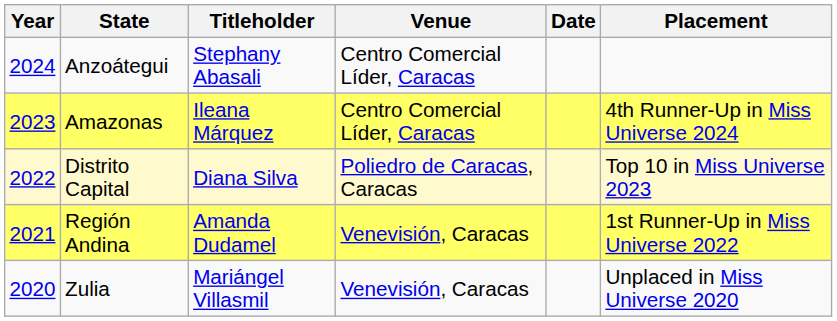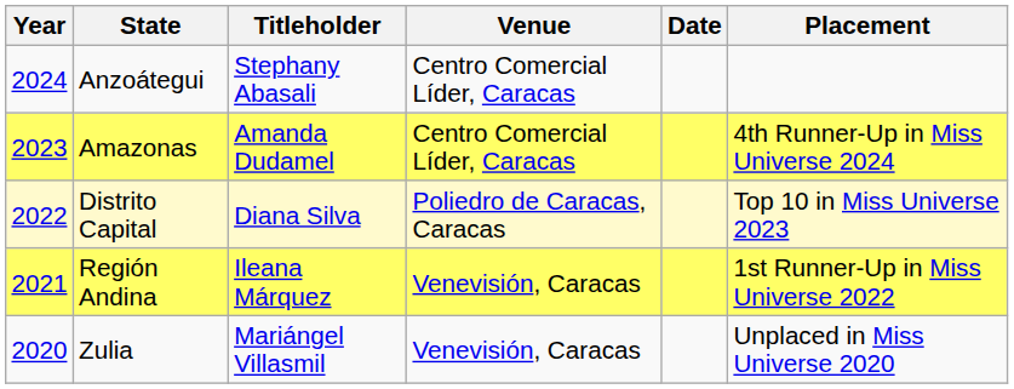 <table class="wikitable" style="font-size: 95%;">
 <tr>
 <th>Year</th>
 <th>State</th>
 <th>Titleholder</th>
 <th>Venue</th>
 <th>Date</th>
 <th>Placement</th>
 </tr>
 <tr>
 <td><a href='#'>2024</a></td>
 <td>Anzoátegui</td>
 <td><a href='#'>Stephany Abasali</a></td>
 <td>Centro Comercial Líder, <a href='#'>Caracas</a></td>
 <td></td>
 <td></td>
 </tr>
 <tr style="background-color:#FFFF66;">
 <td><a href='#'>2023</a></td>
 <td>Amazonas</td>
-<td><a href='#'>Ileana Márquez</a></td>
+<td><a href='#'>Amanda Dudamel</a></td>
 <td>Centro Comercial Líder, <a href='#'>Caracas</a></td>
 <td></td>
 <td>4th Runner-Up in <a href='#'>Miss Universe 2024</a></td>
 </tr>
 <tr style="background-color:#FFFACD;">
 <td><a href='#'>2022</a></td>
 <td>Distrito Capital</td>
 <td><a href='#'>Diana Silva</a></td>
 <td><a href='#'>Poliedro de Caracas</a>, Caracas</td>
 <td></td>
 <td>Top 10 in <a href='#'>Miss Universe 2023</a></td>
 </tr>
 <tr style="background-color:#FFFF66;">
 <td><a href='#'>2021</a></td>
 <td>Región Andina</td>
-<td><a href='#'>Amanda Dudamel</a></td>
+<td><a href='#'>Ileana Márquez</a></td>
 <td><a href='#'>Venevisión</a>, Caracas</td>
 <td></td>
 <td>1st Runner-Up in <a href='#'>Miss Universe 2022</a></td>
 </tr>
 <tr>
 <td><a href='#'>2020</a></td>
 <td>Zulia</td>
 <td><a href='#'>Mariángel Villasmil</a></td>
 <td><a href='#'>Venevisión</a>, Caracas</td>
 <td></td>
 <td>Unplaced in <a href='#'>Miss Universe 2020</a></td>
 </tr>
 </table>
